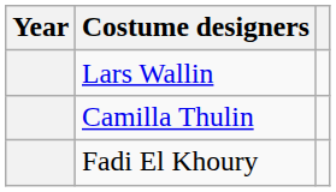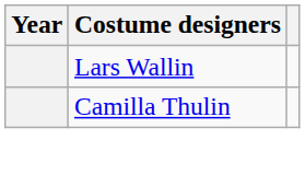 <table class="wikitable plainrowheaders">
 <tr>
 <th>Year</th>
 <th>Costume designers</th>
 <th></th>
 </tr>
 <tr>
 <th scope="row"></th>
 <td><a href='#'>Lars Wallin</a></td>
 <td></td>
 </tr>
 <tr>
 <th scope="row"></th>
 <td><a href='#'>Camilla Thulin</a></td>
 <td></td>
 </tr>
-<tr>
-<th scope="row"></th>
-<td>Fadi El Khoury</td>
-<td></td>
-</tr>
 </table>
